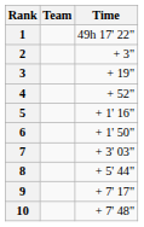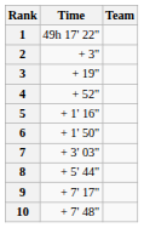 <table class="wikitable">
 <tr>
 <th scope="col">Rank</th>
+<th scope="col">Time</th>
 <th scope="col">Team</th>
-<th scope="col">Time</th>
 </tr>
 <tr>
 <th scope="row">1</th>
+<td align="right">49h 17' 22"</td>
 <td> </td>
-<td align="right">49h 17' 22"</td>
 </tr>
 <tr>
 <th scope="row">2</th>
+<td align="right">+ 3"</td>
 <td> </td>
-<td align="right">+ 3"</td>
 </tr>
 <tr>
 <th scope="row">3</th>
+<td align="right">+ 19"</td>
 <td> </td>
-<td align="right">+ 19"</td>
 </tr>
 <tr>
 <th scope="row">4</th>
+<td align="right">+ 52"</td>
 <td> </td>
-<td align="right">+ 52"</td>
 </tr>
 <tr>
 <th scope="row">5</th>
+<td align="right">+ 1' 16"</td>
 <td> </td>
-<td align="right">+ 1' 16"</td>
 </tr>
 <tr>
 <th scope="row">6</th>
+<td align="right">+ 1' 50"</td>
 <td> </td>
-<td align="right">+ 1' 50"</td>
 </tr>
 <tr>
 <th scope="row">7</th>
+<td align="right">+ 3' 03"</td>
 <td> </td>
-<td align="right">+ 3' 03"</td>
 </tr>
 <tr>
 <th scope="row">8</th>
+<td align="right">+ 5' 44"</td>
 <td> </td>
-<td align="right">+ 5' 44"</td>
 </tr>
 <tr>
 <th scope="row">9</th>
+<td align="right">+ 7' 17"</td>
 <td> </td>
-<td align="right">+ 7' 17"</td>
 </tr>
 <tr>
 <th scope="row">10</th>
+<td align="right">+ 7' 48"</td>
 <td> </td>
-<td align="right">+ 7' 48"</td>
 </tr>
 </table>
